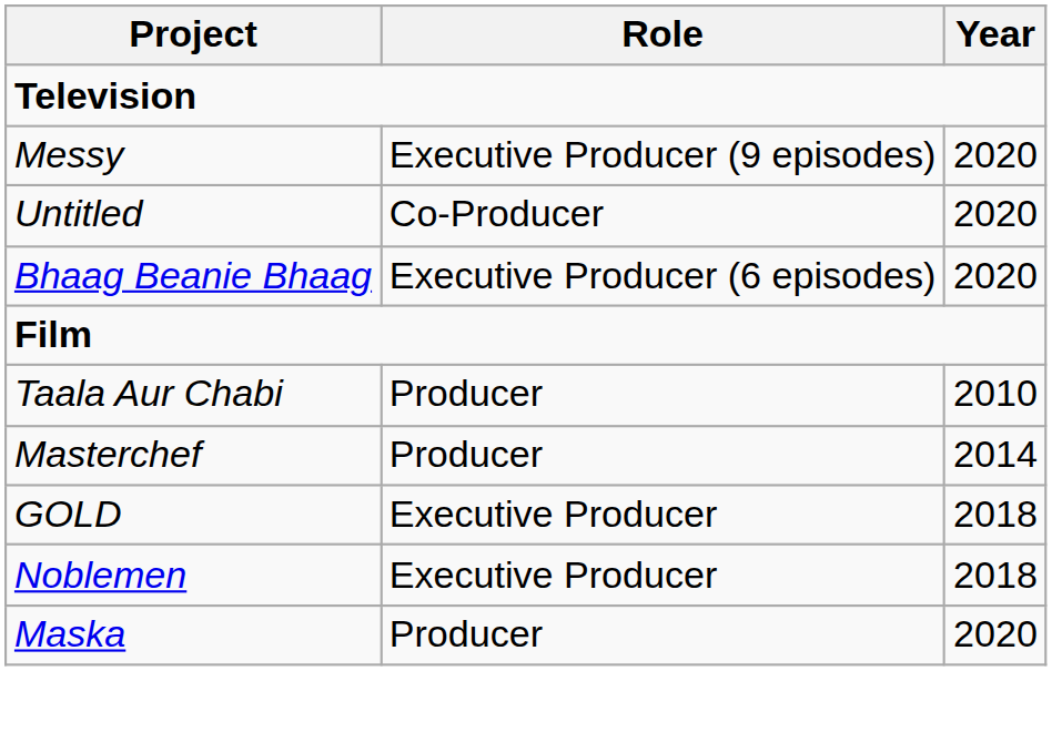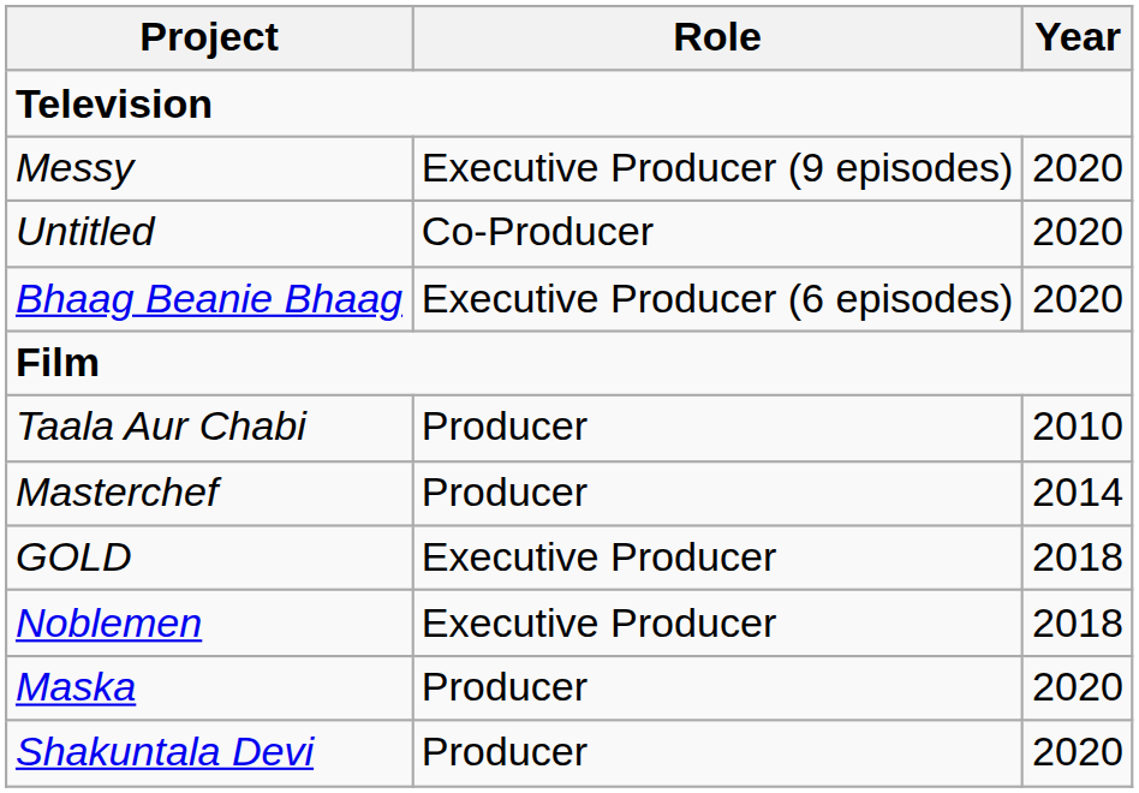 <table class="wikitable">
 <tr>
 <th>Project</th>
 <th>Role</th>
 <th>Year</th>
 </tr>
 <tr>
 <td colspan="3"><strong>Television</strong></td>
 </tr>
 <tr>
 <td><em>Messy</em></td>
 <td>Executive Producer (9 episodes)</td>
 <td>2020</td>
 </tr>
 <tr>
 <td><em>Untitled</em></td>
 <td>Co-Producer</td>
 <td>2020</td>
 </tr>
 <tr>
 <td><em><a href='#'>Bhaag Beanie Bhaag</a></em></td>
 <td>Executive Producer (6 episodes)</td>
 <td>2020</td>
 </tr>
 <tr>
 <td colspan="3"><strong>Film</strong></td>
 </tr>
 <tr>
 <td><em>Taala Aur Chabi</em></td>
 <td>Producer</td>
 <td>2010</td>
 </tr>
 <tr>
 <td><em>Masterchef</em></td>
 <td>Producer</td>
 <td>2014</td>
 </tr>
 <tr>
 <td><em>GOLD</em></td>
 <td>Executive Producer</td>
 <td>2018</td>
 </tr>
 <tr>
 <td><em><a href='#'>Noblemen</a></em></td>
 <td>Executive Producer</td>
 <td>2018</td>
 </tr>
 <tr>
 <td><em><a href='#'>Maska</a></em></td>
 <td>Producer</td>
 <td>2020</td>
 </tr>
+<tr>
+<td><a href='#'><em>Shakuntala Devi</em></a></td>
+<td>Producer</td>
+<td>2020</td>
+</tr>
 </table>
